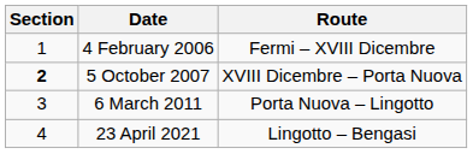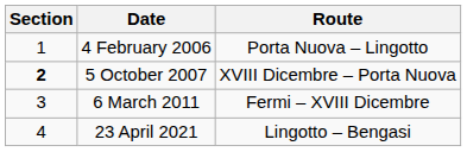 <table class="wikitable" style="text-align:center;">
 <tr>
 <th>Section</th>
 <th>Date</th>
 <th>Route</th>
 </tr>
 <tr>
 <td>1</td>
 <td>4 February 2006</td>
-<td>Fermi – XVIII Dicembre</td>
+<td>Porta Nuova – Lingotto</td>
 </tr>
 <tr>
 <td><strong>2</strong></td>
 <td>5 October 2007</td>
 <td>XVIII Dicembre – Porta Nuova</td>
 </tr>
 <tr>
 <td>3</td>
 <td>6 March 2011</td>
-<td>Porta Nuova – Lingotto</td>
+<td>Fermi – XVIII Dicembre</td>
 </tr>
 <tr>
 <td>4</td>
 <td>23 April 2021</td>
 <td>Lingotto – Bengasi</td>
 </tr>
 </table>
